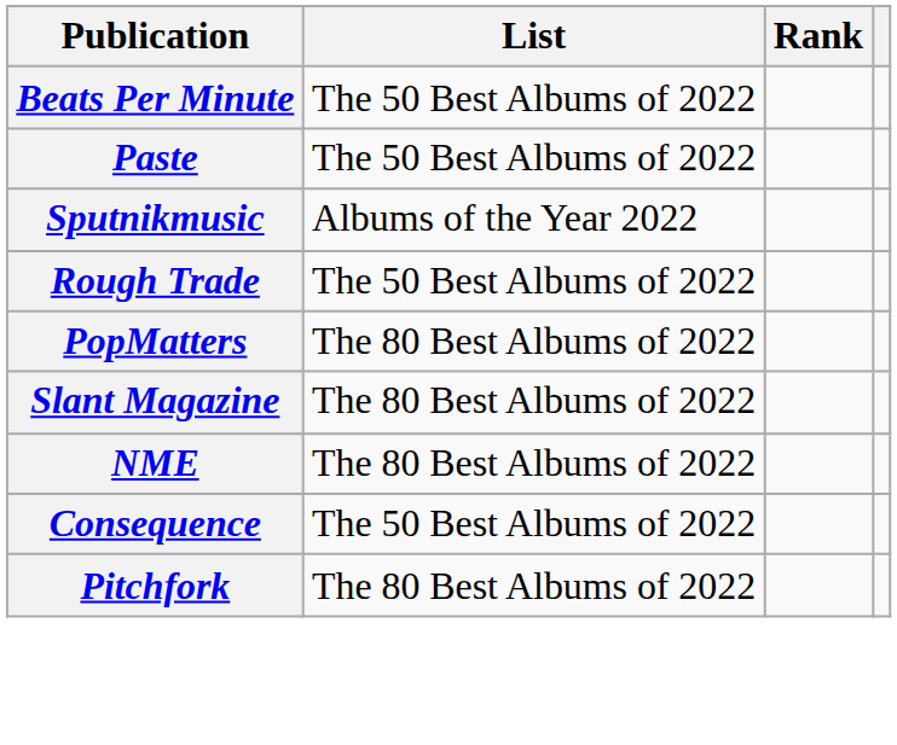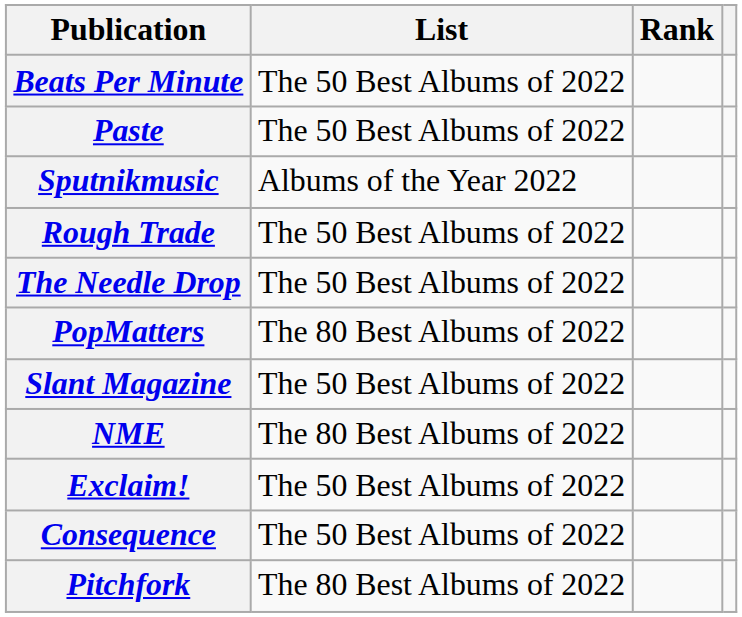 <table class="wikitable sortable plainrowheaders" style="margin-left: auto; margin-right: auto; border: none;">
 <tr>
 <th scope="col">Publication</th>
 <th scope="col" class="unsortable">List</th>
 <th scope="col" data-sort-type="number">Rank</th>
 <th scope="col" class="unsortable"></th>
 </tr>
 <tr>
 <th scope="row"><em><a href='#'>Beats Per Minute</a></em></th>
 <td>The 50 Best Albums of 2022</td>
 <td></td>
 <td></td>
 </tr>
 <tr>
 <th scope="row"><em><a href='#'>Paste</a></em></th>
 <td>The 50 Best Albums of 2022</td>
 <td></td>
 <td></td>
 </tr>
 <tr>
 <th scope="row"><em><a href='#'>Sputnikmusic</a></em></th>
 <td>Albums of the Year 2022</td>
 <td></td>
 <td></td>
 </tr>
 <tr>
 <th scope="row"><em><a href='#'>Rough Trade</a></em></th>
 <td>The 50 Best Albums of 2022</td>
 <td></td>
 <td></td>
 </tr>
 <tr>
+<th scope="row"><em><a href='#'>The Needle Drop</a></em></th>
+<td>The 50 Best Albums of 2022</td>
+<td></td>
+<td></td>
+</tr>
+<tr>
 <th scope="row"><em><a href='#'>PopMatters</a></em></th>
 <td>The 80 Best Albums of 2022</td>
 <td></td>
 <td></td>
 </tr>
 <tr>
 <th scope="row"><em><a href='#'>Slant Magazine</a></em></th>
-<td>The 80 Best Albums of 2022</td>
+<td>The 50 Best Albums of 2022</td>
 <td></td>
 <td></td>
 </tr>
 <tr>
 <th scope="row"><em><a href='#'>NME</a></em></th>
 <td>The 80 Best Albums of 2022</td>
+<td></td>
+<td></td>
+</tr>
+<tr>
+<th scope="row"><em><a href='#'>Exclaim!</a></em></th>
+<td>The 50 Best Albums of 2022</td>
 <td></td>
 <td></td>
 </tr>
 <tr>
 <th scope="row"><em><a href='#'>Consequence</a></em></th>
 <td>The 50 Best Albums of 2022</td>
 <td></td>
 <td></td>
 </tr>
 <tr>
 <th scope="row"><em><a href='#'>Pitchfork</a></em></th>
 <td>The 80 Best Albums of 2022</td>
 <td></td>
 <td></td>
 </tr>
 </table>
